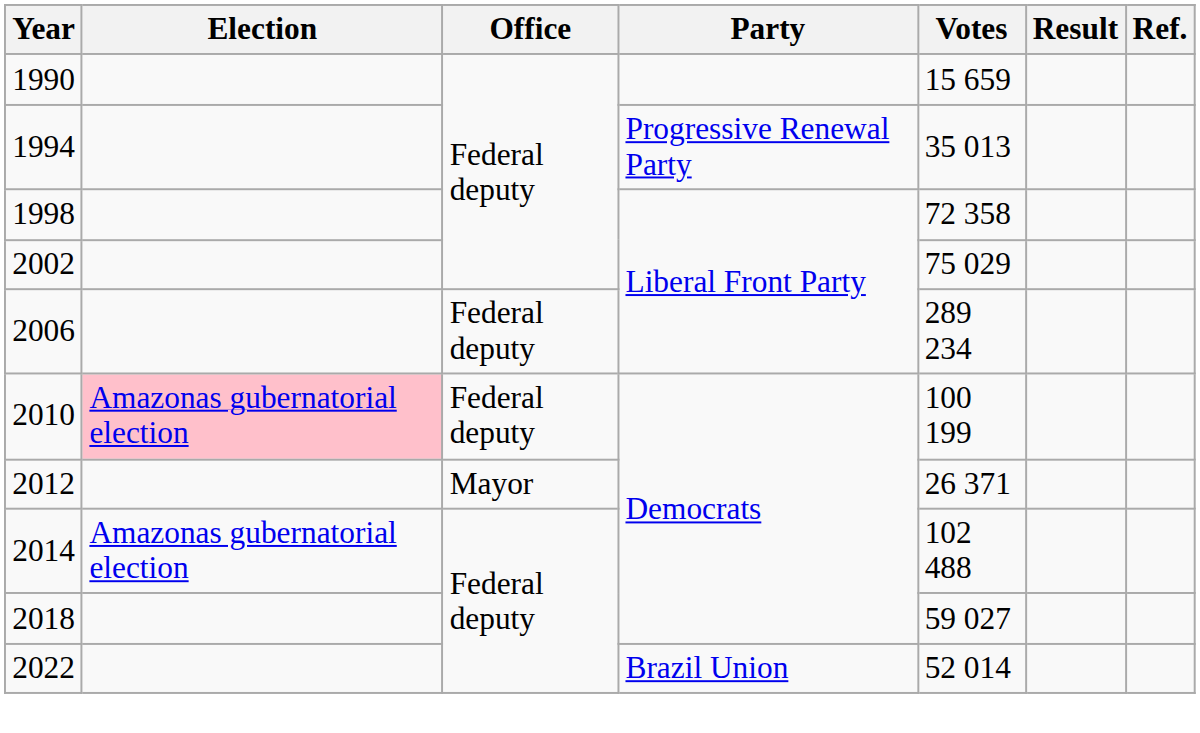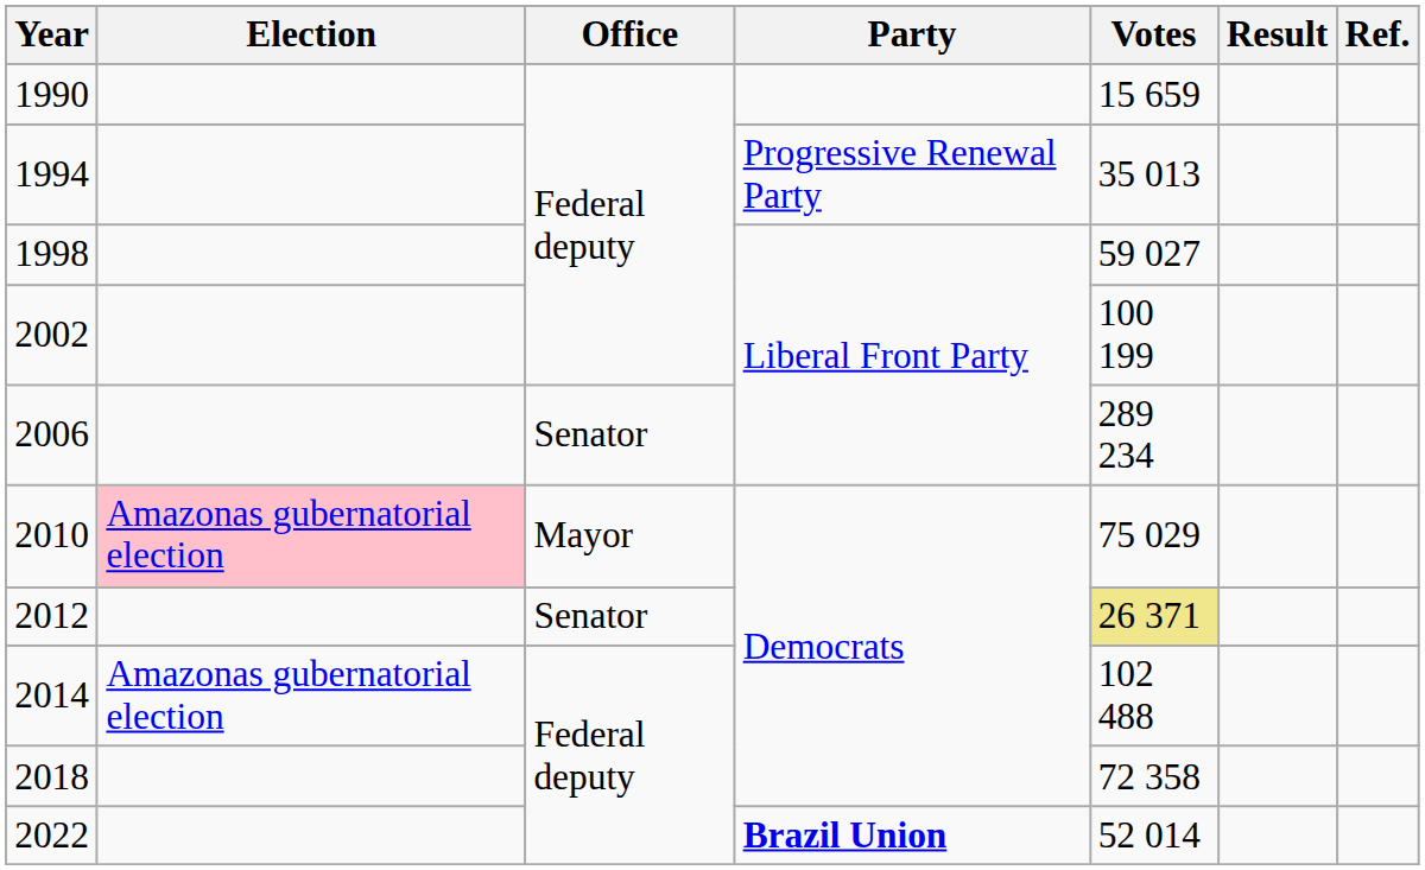 <table class="wikitable">
 <tr>
 <th>Year</th>
 <th>Election</th>
 <th>Office</th>
 <th>Party</th>
 <th>Votes</th>
 <th>Result</th>
 <th>Ref.</th>
 </tr>
 <tr>
 <td>1990</td>
 <td></td>
 <td rowspan="4">Federal deputy</td>
 <td></td>
 <td>15 659</td>
 <td></td>
 <td></td>
 </tr>
 <tr>
 <td>1994</td>
 <td></td>
 <td><a href='#'>Progressive Renewal Party</a></td>
 <td>35 013</td>
 <td></td>
 <td></td>
 </tr>
 <tr>
 <td>1998</td>
 <td></td>
 <td rowspan="3"><a href='#'>Liberal Front Party</a></td>
-<td>72 358</td>
+<td>59 027</td>
 <td></td>
 <td></td>
 </tr>
 <tr>
 <td>2002</td>
 <td></td>
-<td>75 029</td>
+<td>100 199</td>
 <td></td>
 <td></td>
 </tr>
 <tr>
 <td>2006</td>
 <td></td>
-<td>Federal deputy</td>
+<td>Senator</td>
 <td>289 234</td>
 <td></td>
 <td></td>
 </tr>
 <tr>
 <td>2010</td>
 <td style="background: pink;"><a href='#'>Amazonas gubernatorial election</a></td>
-<td>Federal deputy</td>
+<td>Mayor</td>
 <td rowspan="4"><a href='#'>Democrats</a></td>
-<td>100 199</td>
+<td>75 029</td>
 <td></td>
 <td></td>
 </tr>
 <tr>
 <td>2012</td>
 <td></td>
-<td>Mayor</td>
-<td>26 371</td>
+<td>Senator</td>
+<td style="background: khaki;">26 371</td>
 <td></td>
 <td></td>
 </tr>
 <tr>
 <td>2014</td>
 <td><a href='#'>Amazonas gubernatorial election</a></td>
 <td rowspan="3">Federal deputy</td>
 <td>102 488</td>
 <td></td>
 <td></td>
 </tr>
 <tr>
 <td>2018</td>
 <td></td>
-<td>59 027</td>
+<td>72 358</td>
 <td></td>
 <td></td>
 </tr>
 <tr>
 <td>2022</td>
 <td></td>
-<td><a href='#'>Brazil Union</a></td>
+<td><strong><a href='#'>Brazil Union</a></strong></td>
 <td>52 014</td>
 <td></td>
 <td></td>
 </tr>
 </table>
